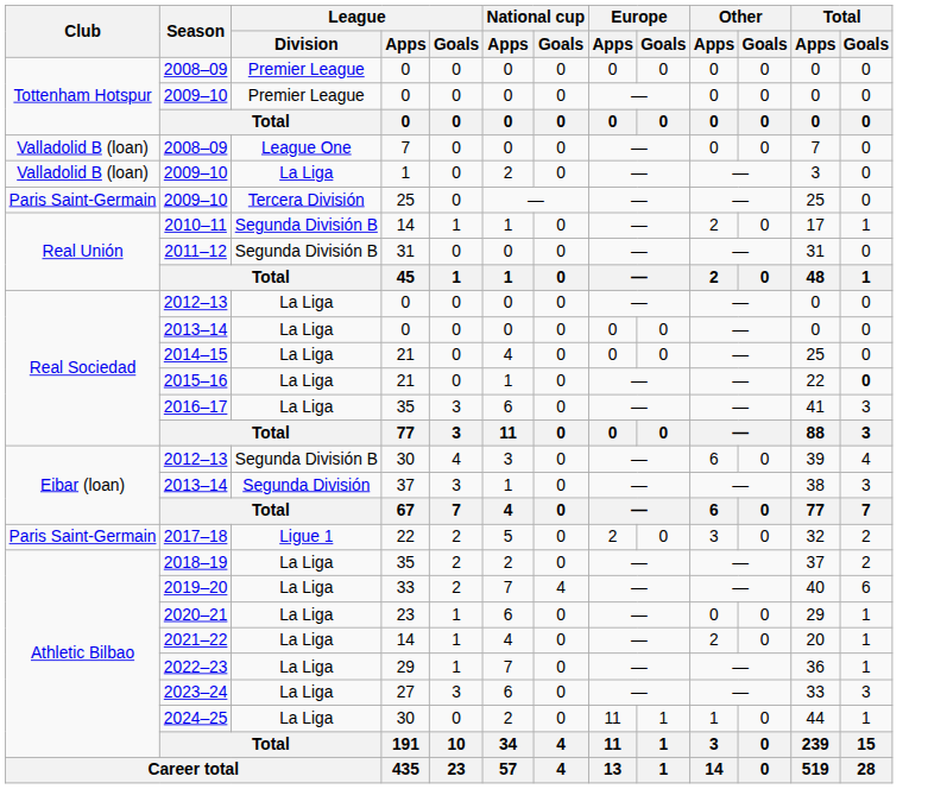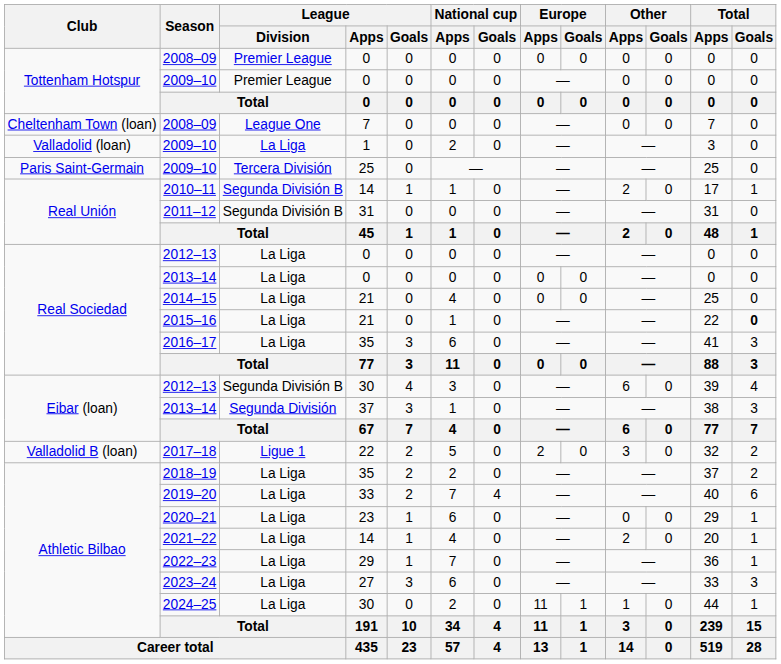 <table class="wikitable" style="text-align:center">
 <tr>
 <th rowspan="2">Club</th>
 <th rowspan="2">Season</th>
 <th colspan="3">League</th>
 <th colspan="2">National cup</th>
 <th colspan="2">Europe</th>
 <th colspan="2">Other</th>
 <th colspan="2">Total</th>
 </tr>
 <tr>
 <th>Division</th>
 <th>Apps</th>
 <th>Goals</th>
 <th>Apps</th>
 <th>Goals</th>
 <th>Apps</th>
 <th>Goals</th>
 <th>Apps</th>
 <th>Goals</th>
 <th>Apps</th>
 <th>Goals</th>
 </tr>
 <tr>
 <td rowspan="3"><a href='#'>Tottenham Hotspur</a></td>
 <td><a href='#'>2008–09</a></td>
 <td><a href='#'>Premier League</a></td>
 <td>0</td>
 <td>0</td>
 <td>0</td>
 <td>0</td>
 <td>0</td>
 <td>0</td>
 <td>0</td>
 <td>0</td>
 <td>0</td>
 <td>0</td>
 </tr>
 <tr>
 <td><a href='#'>2009–10</a></td>
 <td>Premier League</td>
 <td>0</td>
 <td>0</td>
 <td>0</td>
 <td>0</td>
 <td colspan="2">—</td>
 <td>0</td>
 <td>0</td>
 <td>0</td>
 <td>0</td>
 </tr>
 <tr>
 <th colspan="2">Total</th>
 <th>0</th>
 <th>0</th>
 <th>0</th>
 <th>0</th>
 <th>0</th>
 <th>0</th>
 <th>0</th>
 <th>0</th>
 <th>0</th>
 <th>0</th>
 </tr>
 <tr>
-<td><a href='#'>Valladolid B</a> (loan)</td>
+<td><a href='#'>Cheltenham Town</a> (loan)</td>
 <td><a href='#'>2008–09</a></td>
 <td><a href='#'>League One</a></td>
 <td>7</td>
 <td>0</td>
 <td>0</td>
 <td>0</td>
 <td colspan="2">—</td>
 <td>0</td>
 <td>0</td>
 <td>7</td>
 <td>0</td>
 </tr>
 <tr>
-<td><a href='#'>Valladolid B</a> (loan)</td>
+<td><a href='#'>Valladolid</a> (loan)</td>
 <td><a href='#'>2009–10</a></td>
 <td><a href='#'>La Liga</a></td>
 <td>1</td>
 <td>0</td>
 <td>2</td>
 <td>0</td>
 <td colspan="2">—</td>
 <td colspan="2">—</td>
 <td>3</td>
 <td>0</td>
 </tr>
 <tr>
 <td><a href='#'>Paris Saint-Germain</a></td>
 <td><a href='#'>2009–10</a></td>
 <td><a href='#'>Tercera División</a></td>
 <td>25</td>
 <td>0</td>
 <td colspan="2">—</td>
 <td colspan="2">—</td>
 <td colspan="2">—</td>
 <td>25</td>
 <td>0</td>
 </tr>
 <tr>
 <td rowspan="3"><a href='#'>Real Unión</a></td>
 <td><a href='#'>2010–11</a></td>
 <td><a href='#'>Segunda División B</a></td>
 <td>14</td>
 <td>1</td>
 <td>1</td>
 <td>0</td>
 <td colspan="2">—</td>
 <td>2</td>
 <td>0</td>
 <td>17</td>
 <td>1</td>
 </tr>
 <tr>
 <td><a href='#'>2011–12</a></td>
 <td>Segunda División B</td>
 <td>31</td>
 <td>0</td>
 <td>0</td>
 <td>0</td>
 <td colspan="2">—</td>
 <td colspan="2">—</td>
 <td>31</td>
 <td>0</td>
 </tr>
 <tr>
 <th colspan="2">Total</th>
 <th>45</th>
 <th>1</th>
 <th>1</th>
 <th>0</th>
 <th colspan="2">—</th>
 <th>2</th>
 <th>0</th>
 <th>48</th>
 <th>1</th>
 </tr>
 <tr>
 <td rowspan="6"><a href='#'>Real Sociedad</a></td>
 <td><a href='#'>2012–13</a></td>
 <td>La Liga</td>
 <td>0</td>
 <td>0</td>
 <td>0</td>
 <td>0</td>
 <td colspan="2">—</td>
 <td colspan="2">—</td>
 <td>0</td>
 <td>0</td>
 </tr>
 <tr>
 <td><a href='#'>2013–14</a></td>
 <td>La Liga</td>
 <td>0</td>
 <td>0</td>
 <td>0</td>
 <td>0</td>
 <td>0</td>
 <td>0</td>
 <td colspan="2">—</td>
 <td>0</td>
 <td>0</td>
 </tr>
 <tr>
 <td><a href='#'>2014–15</a></td>
 <td>La Liga</td>
 <td>21</td>
 <td>0</td>
 <td>4</td>
 <td>0</td>
 <td>0</td>
 <td>0</td>
 <td colspan="2">—</td>
 <td>25</td>
 <td>0</td>
 </tr>
 <tr>
 <td><a href='#'>2015–16</a></td>
 <td>La Liga</td>
 <td>21</td>
 <td>0</td>
 <td>1</td>
 <td>0</td>
 <td colspan="2">—</td>
 <td colspan="2">—</td>
 <td>22</td>
 <td><strong>0</strong></td>
 </tr>
 <tr>
 <td><a href='#'>2016–17</a></td>
 <td>La Liga</td>
 <td>35</td>
 <td>3</td>
 <td>6</td>
 <td>0</td>
 <td colspan="2">—</td>
 <td colspan="2">—</td>
 <td>41</td>
 <td>3</td>
 </tr>
 <tr>
 <th colspan="2">Total</th>
 <th>77</th>
 <th>3</th>
 <th>11</th>
 <th>0</th>
 <th>0</th>
 <th>0</th>
 <th colspan="2">—</th>
 <th>88</th>
 <th>3</th>
 </tr>
 <tr>
 <td rowspan="3"><a href='#'>Eibar</a> (loan)</td>
 <td><a href='#'>2012–13</a></td>
 <td>Segunda División B</td>
 <td>30</td>
 <td>4</td>
 <td>3</td>
 <td>0</td>
 <td colspan="2">—</td>
 <td>6</td>
 <td>0</td>
 <td>39</td>
 <td>4</td>
 </tr>
 <tr>
 <td><a href='#'>2013–14</a></td>
 <td><a href='#'>Segunda División</a></td>
 <td>37</td>
 <td>3</td>
 <td>1</td>
 <td>0</td>
 <td colspan="2">—</td>
 <td colspan="2">—</td>
 <td>38</td>
 <td>3</td>
 </tr>
 <tr>
 <th colspan="2">Total</th>
 <th>67</th>
 <th>7</th>
 <th>4</th>
 <th>0</th>
 <th colspan="2">—</th>
 <th>6</th>
 <th>0</th>
 <th>77</th>
 <th>7</th>
 </tr>
 <tr>
-<td><a href='#'>Paris Saint-Germain</a></td>
+<td><a href='#'>Valladolid B</a> (loan)</td>
 <td><a href='#'>2017–18</a></td>
 <td><a href='#'>Ligue 1</a></td>
 <td>22</td>
 <td>2</td>
 <td>5</td>
 <td>0</td>
 <td>2</td>
 <td>0</td>
 <td>3</td>
 <td>0</td>
 <td>32</td>
 <td>2</td>
 </tr>
 <tr>
 <td rowspan="8"><a href='#'>Athletic Bilbao</a></td>
 <td><a href='#'>2018–19</a></td>
 <td>La Liga</td>
 <td>35</td>
 <td>2</td>
 <td>2</td>
 <td>0</td>
 <td colspan="2">—</td>
 <td colspan="2">—</td>
 <td>37</td>
 <td>2</td>
 </tr>
 <tr>
 <td><a href='#'>2019–20</a></td>
 <td>La Liga</td>
 <td>33</td>
 <td>2</td>
 <td>7</td>
 <td>4</td>
 <td colspan="2">—</td>
 <td colspan="2">—</td>
 <td>40</td>
 <td>6</td>
 </tr>
 <tr>
 <td><a href='#'>2020–21</a></td>
 <td>La Liga</td>
 <td>23</td>
 <td>1</td>
 <td>6</td>
 <td>0</td>
 <td colspan="2">—</td>
 <td>0</td>
 <td>0</td>
 <td>29</td>
 <td>1</td>
 </tr>
 <tr>
 <td><a href='#'>2021–22</a></td>
 <td>La Liga</td>
 <td>14</td>
 <td>1</td>
 <td>4</td>
 <td>0</td>
 <td colspan="2">—</td>
 <td>2</td>
 <td>0</td>
 <td>20</td>
 <td>1</td>
 </tr>
 <tr>
 <td><a href='#'>2022–23</a></td>
 <td>La Liga</td>
 <td>29</td>
 <td>1</td>
 <td>7</td>
 <td>0</td>
 <td colspan="2">—</td>
 <td colspan="2">—</td>
 <td>36</td>
 <td>1</td>
 </tr>
 <tr>
 <td><a href='#'>2023–24</a></td>
 <td>La Liga</td>
 <td>27</td>
 <td>3</td>
 <td>6</td>
 <td>0</td>
 <td colspan="2">—</td>
 <td colspan="2">—</td>
 <td>33</td>
 <td>3</td>
 </tr>
 <tr>
 <td><a href='#'>2024–25</a></td>
 <td>La Liga</td>
 <td>30</td>
 <td>0</td>
 <td>2</td>
 <td>0</td>
 <td>11</td>
 <td>1</td>
 <td>1</td>
 <td>0</td>
 <td>44</td>
 <td>1</td>
 </tr>
 <tr>
 <th colspan="2">Total</th>
 <th>191</th>
 <th>10</th>
 <th>34</th>
 <th>4</th>
 <th>11</th>
 <th>1</th>
 <th>3</th>
 <th>0</th>
 <th>239</th>
 <th>15</th>
 </tr>
 <tr>
 <th colspan="3">Career total</th>
 <th>435</th>
 <th>23</th>
 <th>57</th>
 <th>4</th>
 <th>13</th>
 <th>1</th>
 <th>14</th>
 <th>0</th>
 <th>519</th>
 <th>28</th>
 </tr>
 </table>
